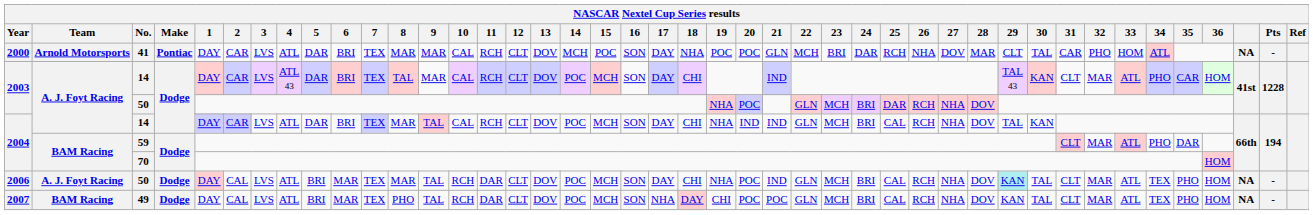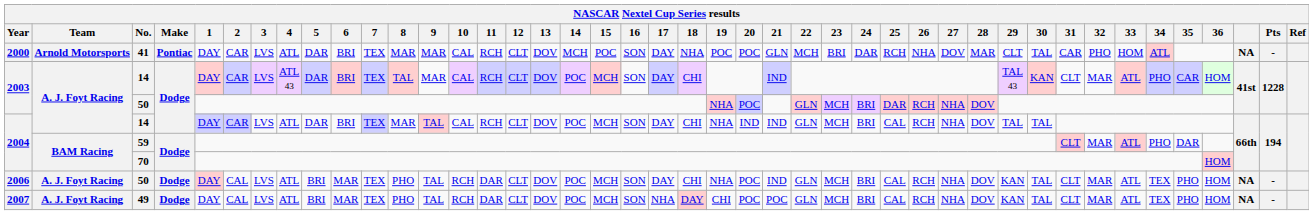 <table class="wikitable" style="text-align:center; font-size:75%">
 <tr>
 <th colspan=45><a href='#'>NASCAR</a> <a href='#'>Nextel Cup Series</a> results</th>
 </tr>
 <tr>
 <th>Year</th>
 <th>Team</th>
 <th>No.</th>
 <th>Make</th>
 <th>1</th>
 <th>2</th>
 <th>3</th>
 <th>4</th>
 <th>5</th>
 <th>6</th>
 <th>7</th>
 <th>8</th>
 <th>9</th>
 <th>10</th>
 <th>11</th>
 <th>12</th>
 <th>13</th>
 <th>14</th>
 <th>15</th>
 <th>16</th>
 <th>17</th>
 <th>18</th>
 <th>19</th>
 <th>20</th>
 <th>21</th>
 <th>22</th>
 <th>23</th>
 <th>24</th>
 <th>25</th>
 <th>26</th>
 <th>27</th>
 <th>28</th>
 <th>29</th>
 <th>30</th>
 <th>31</th>
 <th>32</th>
 <th>33</th>
 <th>34</th>
 <th>35</th>
 <th>36</th>
 <th></th>
 <th>Pts</th>
 <th>Ref</th>
 </tr>
 <tr>
 <th><a href='#'>2000</a></th>
 <th nowrap><a href='#'>Arnold Motorsports</a></th>
 <th>41</th>
 <th><a href='#'>Pontiac</a></th>
 <td><a href='#'>DAY</a></td>
 <td><a href='#'>CAR</a></td>
 <td><a href='#'>LVS</a></td>
 <td><a href='#'>ATL</a></td>
 <td><a href='#'>DAR</a></td>
 <td><a href='#'>BRI</a></td>
 <td><a href='#'>TEX</a></td>
 <td><a href='#'>MAR</a></td>
 <td><a href='#'>MAR</a></td>
 <td><a href='#'>CAL</a></td>
 <td><a href='#'>RCH</a></td>
 <td><a href='#'>CLT</a></td>
 <td><a href='#'>DOV</a></td>
 <td><a href='#'>MCH</a></td>
 <td><a href='#'>POC</a></td>
 <td><a href='#'>SON</a></td>
 <td><a href='#'>DAY</a></td>
 <td><a href='#'>NHA</a></td>
 <td><a href='#'>POC</a></td>
 <td><a href='#'>POC</a></td>
 <td><a href='#'>GLN</a></td>
 <td><a href='#'>MCH</a></td>
 <td><a href='#'>BRI</a></td>
 <td><a href='#'>DAR</a></td>
 <td><a href='#'>RCH</a></td>
 <td><a href='#'>NHA</a></td>
 <td><a href='#'>DOV</a></td>
 <td><a href='#'>MAR</a></td>
 <td><a href='#'>CLT</a></td>
 <td><a href='#'>TAL</a></td>
 <td><a href='#'>CAR</a></td>
 <td><a href='#'>PHO</a></td>
 <td><a href='#'>HOM</a></td>
 <td style="background:#FFCFCF;"><a href='#'>ATL</a><br></td>
 <td colspan=2></td>
 <th>NA</th>
 <th>-</th>
 <th></th>
 </tr>
 <tr>
 <th rowspan=2><a href='#'>2003</a></th>
 <th rowspan=3><a href='#'>A. J. Foyt Racing</a></th>
 <th>14</th>
 <th rowspan=3><a href='#'>Dodge</a></th>
 <td style="background:#FFCFCF;"><a href='#'>DAY</a><br></td>
 <td style="background:#CFCFFF;"><a href='#'>CAR</a><br></td>
 <td style="background:#EFCFFF;"><a href='#'>LVS</a><br></td>
 <td style="background:#EFCFFF;"><a href='#'>ATL</a><br><small>43</small></td>
 <td style="background:#CFCFFF;"><a href='#'>DAR</a><br></td>
 <td style="background:#FFCFCF;"><a href='#'>BRI</a><br></td>
 <td style="background:#CFCFFF;"><a href='#'>TEX</a><br></td>
 <td style="background:#FFCFCF;"><a href='#'>TAL</a><br></td>
 <td><a href='#'>MAR</a></td>
 <td style="background:#EFCFFF;"><a href='#'>CAL</a><br></td>
 <td style="background:#CFCFFF;"><a href='#'>RCH</a><br></td>
 <td style="background:#CFCFFF;"><a href='#'>CLT</a><br></td>
 <td style="background:#CFCFFF;"><a href='#'>DOV</a><br></td>
 <td style="background:#EFCFFF;"><a href='#'>POC</a><br></td>
 <td style="background:#FFCFCF;"><a href='#'>MCH</a><br></td>
 <td><a href='#'>SON</a></td>
 <td style="background:#CFCFFF;"><a href='#'>DAY</a><br></td>
 <td style="background:#EFCFFF;"><a href='#'>CHI</a><br></td>
 <td colspan=2></td>
 <td style="background:#CFCFFF;"><a href='#'>IND</a><br></td>
 <td colspan=7></td>
 <td style="background:#EFCFFF;"><a href='#'>TAL</a><br><small>43</small></td>
 <td style="background:#FFCFCF;"><a href='#'>KAN</a><br></td>
 <td><a href='#'>CLT</a></td>
 <td><a href='#'>MAR</a></td>
 <td style="background:#FFCFCF;"><a href='#'>ATL</a><br></td>
 <td style="background:#CFCFFF;"><a href='#'>PHO</a><br></td>
 <td style="background:#CFCFFF;"><a href='#'>CAR</a><br></td>
 <td style="background:#DFFFDF;"><a href='#'>HOM</a><br></td>
 <th rowspan=2>41st</th>
 <th rowspan=2>1228</th>
 <th rowspan=2></th>
 </tr>
 <tr>
 <th>50</th>
 <td colspan=18></td>
 <td style="background:#FFCFCF;"><a href='#'>NHA</a><br></td>
 <td style="background:#CFCFFF;"><a href='#'>POC</a><br></td>
 <td></td>
 <td style="background:#FFCFCF;"><a href='#'>GLN</a><br></td>
 <td style="background:#EFCFFF;"><a href='#'>MCH</a><br></td>
 <td style="background:#EFCFFF;"><a href='#'>BRI</a><br></td>
 <td style="background:#FFCFCF;"><a href='#'>DAR</a><br></td>
 <td style="background:#FFCFCF;"><a href='#'>RCH</a><br></td>
 <td style="background:#FFCFCF;"><a href='#'>NHA</a><br></td>
 <td style="background:#FFCFCF;"><a href='#'>DOV</a><br></td>
 <td colspan=8></td>
 </tr>
 <tr>
 <th rowspan=3><a href='#'>2004</a></th>
 <th>14</th>
 <td style="background:#CFCFFF;"><a href='#'>DAY</a><br></td>
 <td style="background:#CFCFFF;"><a href='#'>CAR</a><br></td>
 <td><a href='#'>LVS</a></td>
 <td><a href='#'>ATL</a></td>
 <td><a href='#'>DAR</a></td>
 <td><a href='#'>BRI</a></td>
 <td style="background:#CFCFFF;"><a href='#'>TEX</a><br></td>
 <td><a href='#'>MAR</a></td>
 <td style="background:#FFCFCF;"><a href='#'>TAL</a><br></td>
 <td><a href='#'>CAL</a></td>
 <td><a href='#'>RCH</a></td>
 <td><a href='#'>CLT</a></td>
 <td><a href='#'>DOV</a></td>
 <td><a href='#'>POC</a></td>
 <td><a href='#'>MCH</a></td>
 <td><a href='#'>SON</a></td>
 <td><a href='#'>DAY</a></td>
 <td><a href='#'>CHI</a></td>
 <td><a href='#'>NHA</a></td>
 <td><a href='#'>IND</a></td>
 <td><a href='#'>IND</a></td>
 <td><a href='#'>GLN</a></td>
 <td><a href='#'>MCH</a></td>
 <td><a href='#'>BRI</a></td>
 <td><a href='#'>CAL</a></td>
 <td><a href='#'>RCH</a></td>
 <td><a href='#'>NHA</a></td>
 <td><a href='#'>DOV</a></td>
 <td><a href='#'>TAL</a></td>
-<td><a href='#'>KAN</a></td>
+<td><a href='#'>TAL</a></td>
 <td colspan=6></td>
 <th rowspan=3>66th</th>
 <th rowspan=3>194</th>
 <th rowspan=3></th>
 </tr>
 <tr>
 <th rowspan=2><a href='#'>BAM Racing</a></th>
 <th>59</th>
 <th rowspan=2><a href='#'>Dodge</a></th>
 <td colspan=30></td>
 <td style="background:#FFCFCF;"><a href='#'>CLT</a><br></td>
 <td><a href='#'>MAR</a></td>
 <td style="background:#FFCFCF;"><a href='#'>ATL</a><br></td>
 <td><a href='#'>PHO</a></td>
 <td><a href='#'>DAR</a></td>
 <td></td>
 </tr>
 <tr>
 <th>70</th>
 <td colspan=35></td>
 <td style="background:#FFCFCF;"><a href='#'>HOM</a><br></td>
 </tr>
 <tr>
 <th><a href='#'>2006</a></th>
 <th nowrap><a href='#'>A. J. Foyt Racing</a></th>
 <th>50</th>
 <th><a href='#'>Dodge</a></th>
 <td style="background:#FFCFCF;"><a href='#'>DAY</a><br></td>
 <td><a href='#'>CAL</a></td>
 <td><a href='#'>LVS</a></td>
 <td><a href='#'>ATL</a></td>
 <td><a href='#'>BRI</a></td>
 <td><a href='#'>MAR</a></td>
 <td><a href='#'>TEX</a></td>
-<td><a href='#'>MAR</a></td>
+<td><a href='#'>PHO</a></td>
 <td><a href='#'>TAL</a></td>
 <td><a href='#'>RCH</a></td>
 <td><a href='#'>DAR</a></td>
 <td><a href='#'>CLT</a></td>
 <td><a href='#'>DOV</a></td>
 <td><a href='#'>POC</a></td>
 <td><a href='#'>MCH</a></td>
 <td><a href='#'>SON</a></td>
 <td><a href='#'>DAY</a></td>
 <td><a href='#'>CHI</a></td>
 <td><a href='#'>NHA</a></td>
 <td><a href='#'>POC</a></td>
 <td><a href='#'>IND</a></td>
 <td><a href='#'>GLN</a></td>
 <td><a href='#'>MCH</a></td>
 <td><a href='#'>BRI</a></td>
 <td><a href='#'>CAL</a></td>
 <td><a href='#'>RCH</a></td>
 <td><a href='#'>NHA</a></td>
 <td><a href='#'>DOV</a></td>
-<td style="background: paleturquoise;"><a href='#'>KAN</a></td>
+<td><a href='#'>KAN</a></td>
 <td><a href='#'>TAL</a></td>
 <td><a href='#'>CLT</a></td>
 <td><a href='#'>MAR</a></td>
 <td><a href='#'>ATL</a></td>
 <td><a href='#'>TEX</a></td>
 <td><a href='#'>PHO</a></td>
 <td><a href='#'>HOM</a></td>
 <th>NA</th>
 <th>-</th>
 <th></th>
 </tr>
 <tr>
 <th><a href='#'>2007</a></th>
-<th><a href='#'>BAM Racing</a></th>
+<th nowrap><a href='#'>A. J. Foyt Racing</a></th>
 <th>49</th>
 <th><a href='#'>Dodge</a></th>
 <td><a href='#'>DAY</a></td>
 <td><a href='#'>CAL</a></td>
 <td><a href='#'>LVS</a></td>
 <td><a href='#'>ATL</a></td>
 <td><a href='#'>BRI</a></td>
 <td><a href='#'>MAR</a></td>
 <td><a href='#'>TEX</a></td>
 <td><a href='#'>PHO</a></td>
 <td><a href='#'>TAL</a></td>
 <td><a href='#'>RCH</a></td>
 <td><a href='#'>DAR</a></td>
 <td><a href='#'>CLT</a></td>
 <td><a href='#'>DOV</a></td>
 <td><a href='#'>POC</a></td>
 <td><a href='#'>MCH</a></td>
 <td><a href='#'>SON</a></td>
 <td><a href='#'>NHA</a></td>
 <td style="background:#FFCFCF;"><a href='#'>DAY</a><br></td>
 <td><a href='#'>CHI</a></td>
 <td><a href='#'>POC</a></td>
 <td><a href='#'>POC</a></td>
 <td><a href='#'>GLN</a></td>
 <td><a href='#'>MCH</a></td>
 <td><a href='#'>BRI</a></td>
 <td><a href='#'>CAL</a></td>
 <td><a href='#'>RCH</a></td>
 <td><a href='#'>NHA</a></td>
 <td><a href='#'>DOV</a></td>
 <td><a href='#'>KAN</a></td>
 <td><a href='#'>TAL</a></td>
 <td><a href='#'>CLT</a></td>
 <td><a href='#'>MAR</a></td>
 <td><a href='#'>ATL</a></td>
 <td><a href='#'>TEX</a></td>
 <td><a href='#'>PHO</a></td>
 <td><a href='#'>HOM</a></td>
 <th>NA</th>
 <th>-</th>
 <th></th>
 </tr>
 </table>
